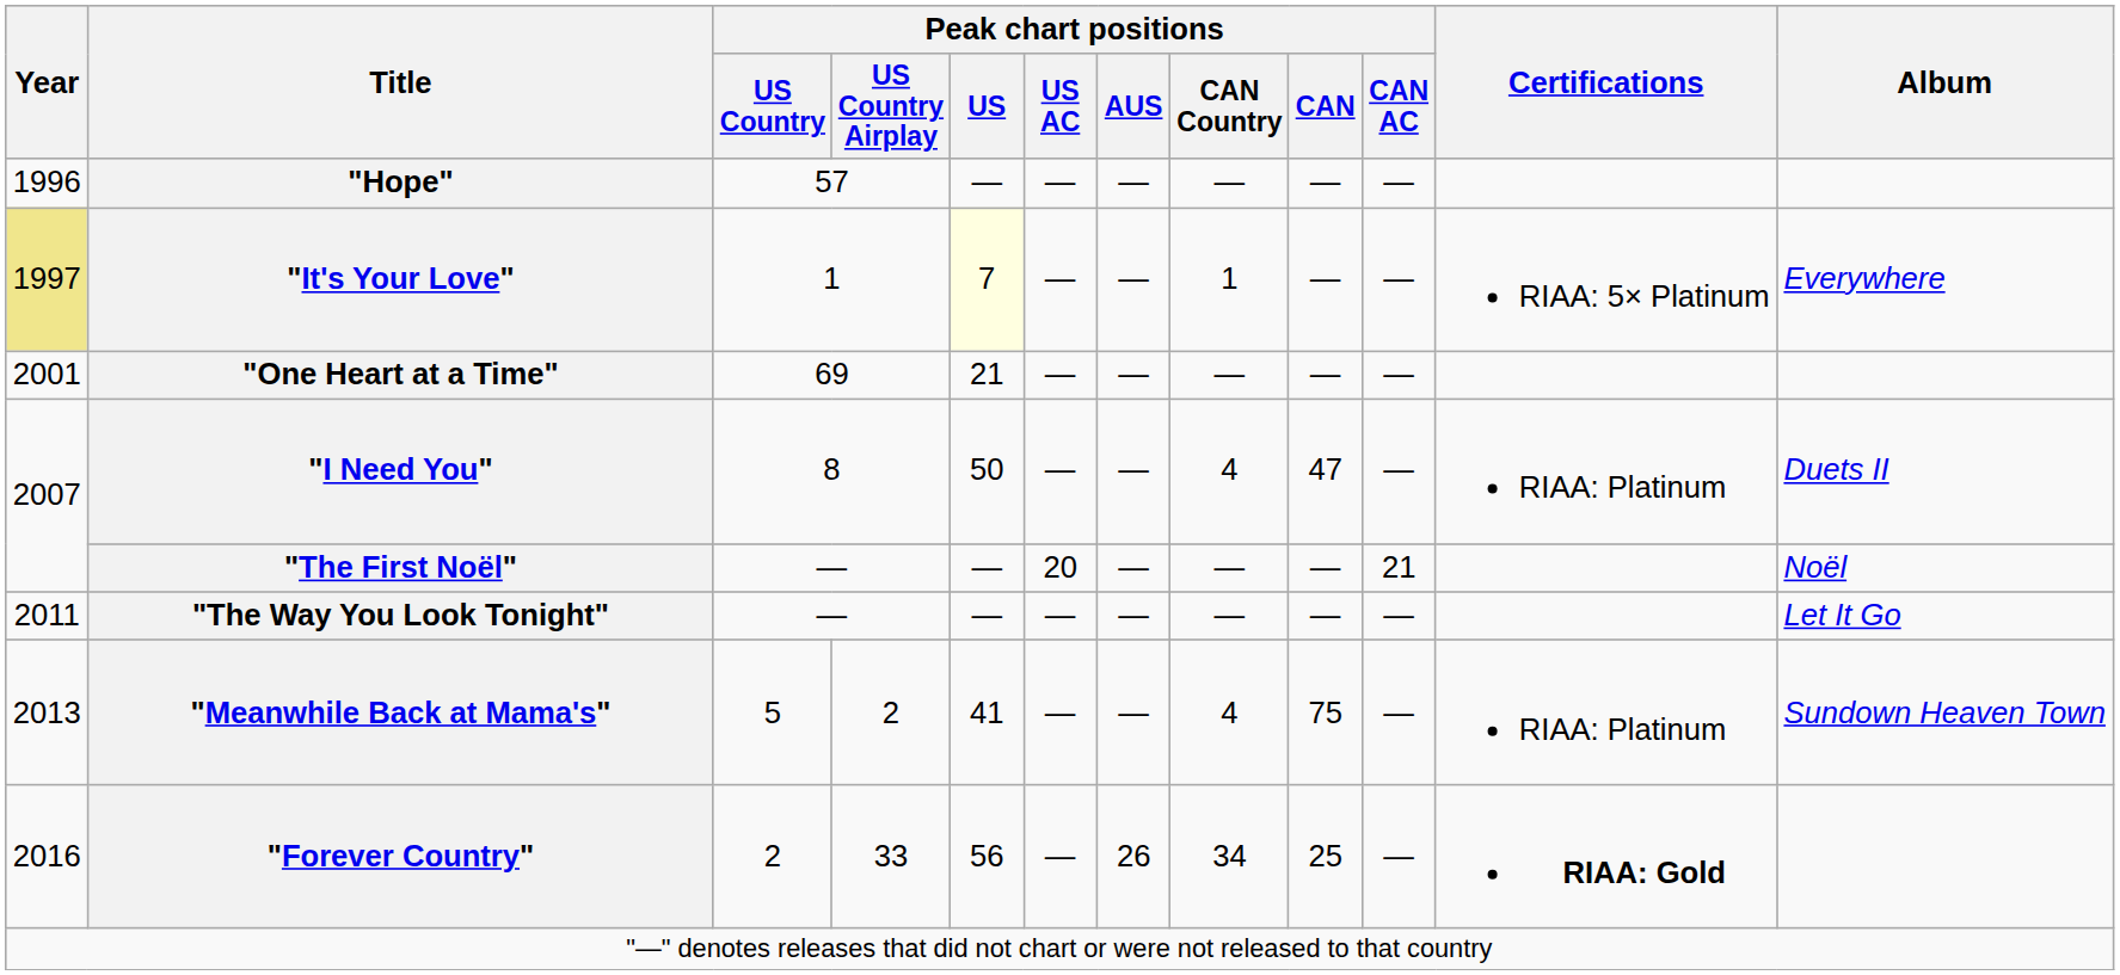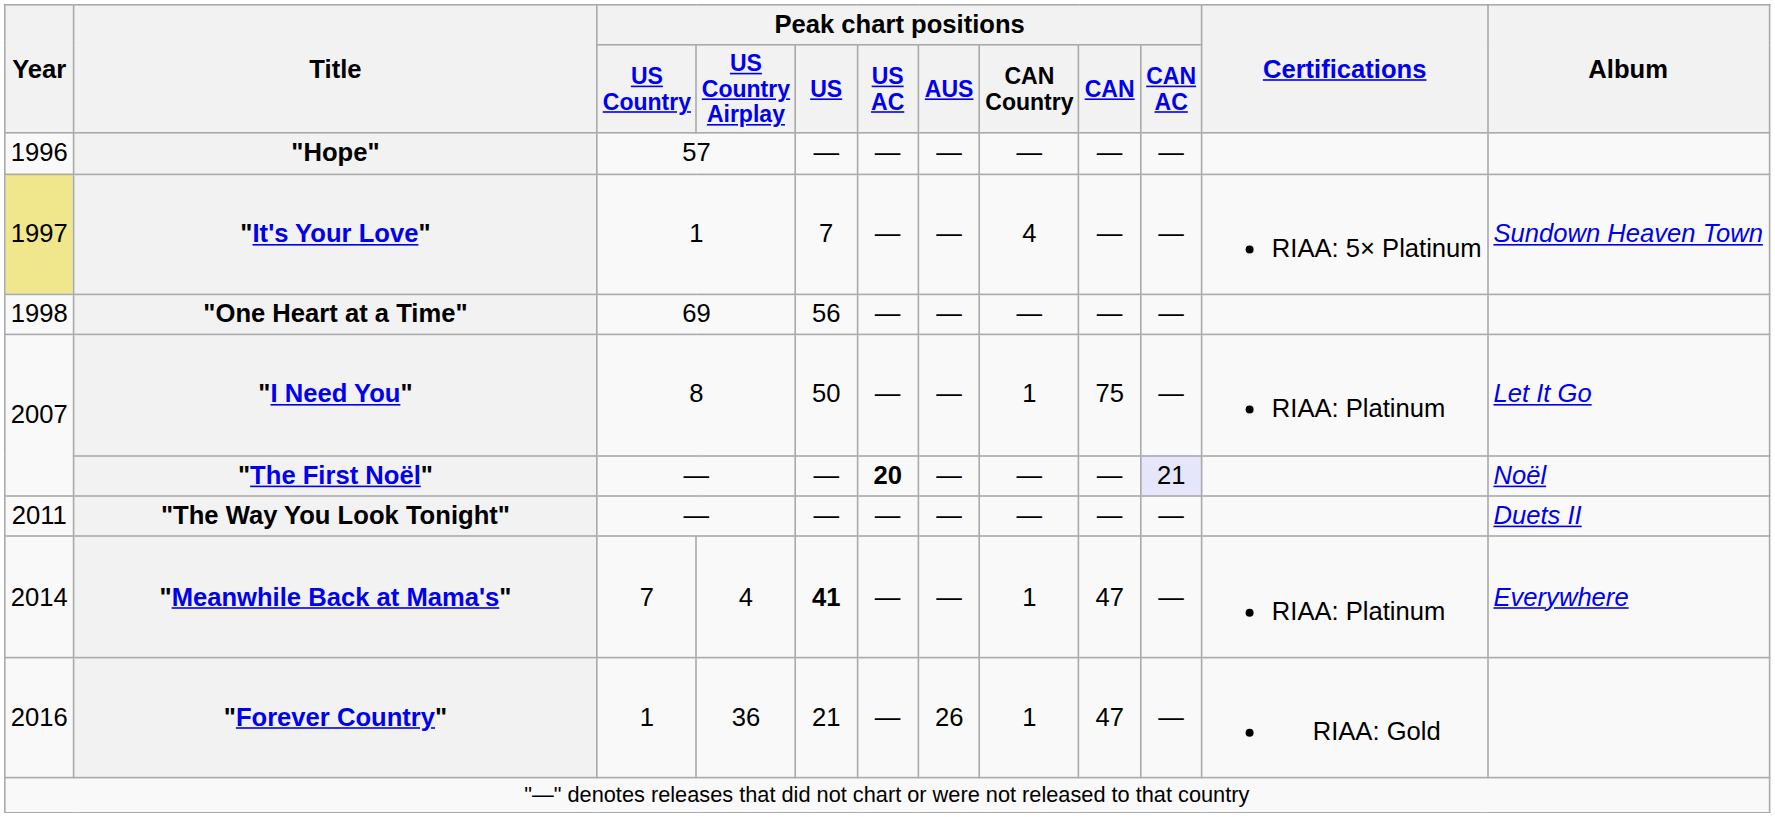 <table class="wikitable plainrowheaders" style="text-align:center;">
 <tr>
 <th scope="col" rowspan="2">Year</th>
 <th scope="col" rowspan="2" style="width:20em;">Title</th>
 <th scope="col" colspan="8">Peak chart positions</th>
 <th scope="col" rowspan="2"><a href='#'>Certifications</a></th>
 <th scope="col" rowspan="2">Album</th>
 </tr>
 <tr>
 <th scope="col" style="width:2.2em;font-size:90%;"><a href='#'>US Country</a><br></th>
 <th scope="col" style="width:2.2em;font-size:90%;"><a href='#'>US Country Airplay</a><br></th>
 <th scope="col" style="width:2.2em;font-size:90%;"><a href='#'>US</a><br></th>
 <th scope="col" style="width:2.2em;font-size:90%;"><a href='#'>US AC</a><br></th>
 <th scope="col" style="width:2.2em;font-size:90%;"><a href='#'>AUS</a><br></th>
 <th scope="col" style="width:2.2em;font-size:90%;">CAN Country<br></th>
 <th scope="col" style="width:2.2em;font-size:90%;"><a href='#'>CAN</a><br></th>
 <th scope="col" style="width:2.2em;font-size:90%;"><a href='#'>CAN AC</a><br></th>
 </tr>
 <tr>
 <td>1996</td>
 <th scope="row">"Hope"</th>
 <td colspan="2">57</td>
 <td>—</td>
 <td>—</td>
 <td>—</td>
 <td>—</td>
 <td>—</td>
 <td>—</td>
 <td></td>
 <td></td>
 </tr>
 <tr>
 <td style="background: khaki;">1997</td>
 <th scope="row">"<a href='#'>It's Your Love</a>"<br></th>
 <td colspan="2">1</td>
-<td style="background: lightyellow;">7</td>
+<td>7</td>
 <td>—</td>
 <td>—</td>
-<td>1</td>
+<td>4</td>
 <td>—</td>
 <td>—</td>
 <td align="left"><br><ul><li>RIAA: 5× Platinum</li></ul></td>
-<td align="left"><em><a href='#'>Everywhere</a></em></td>
+<td align="left"><em><a href='#'>Sundown Heaven Town</a></em></td>
 </tr>
 <tr>
-<td>2001</td>
+<td>1998</td>
 <th scope="row">"One Heart at a Time"</th>
 <td colspan="2">69</td>
-<td>21</td>
+<td>56</td>
 <td>—</td>
 <td>—</td>
 <td>—</td>
 <td>—</td>
 <td>—</td>
 <td></td>
 <td></td>
 </tr>
 <tr>
 <td rowspan="2">2007</td>
 <th scope="row">"<a href='#'>I Need You</a>"<br></th>
 <td colspan="2">8</td>
 <td>50</td>
 <td>—</td>
 <td>—</td>
-<td>4</td>
-<td>47</td>
+<td>1</td>
+<td>75</td>
 <td>—</td>
 <td align="left"><br><ul><li>RIAA: Platinum</li></ul></td>
-<td align="left"><em><a href='#'>Duets II</a></em></td>
+<td align="left"><em><a href='#'>Let It Go</a></em></td>
 </tr>
 <tr>
 <th scope="row">"<a href='#'>The First Noël</a>"<br></th>
 <td colspan="2">—</td>
 <td>—</td>
-<td>20</td>
+<td><strong>20</strong></td>
 <td>—</td>
 <td>—</td>
 <td>—</td>
-<td>21</td>
+<td style="background: lavender;">21</td>
 <td></td>
 <td align="left"><em><a href='#'>Noël</a></em></td>
 </tr>
 <tr>
 <td>2011</td>
 <th scope="row">"The Way You Look Tonight"<br></th>
 <td colspan="2">—</td>
 <td>—</td>
 <td>—</td>
 <td>—</td>
 <td>—</td>
 <td>—</td>
 <td>—</td>
 <td></td>
-<td align="left"><em><a href='#'>Let It Go</a></em></td>
+<td align="left"><em><a href='#'>Duets II</a></em></td>
 </tr>
 <tr>
-<td>2013</td>
+<td>2014</td>
 <th scope="row">"<a href='#'>Meanwhile Back at Mama's</a>"<br></th>
-<td>5</td>
-<td>2</td>
-<td>41</td>
+<td>7</td>
+<td>4</td>
+<td><strong>41</strong></td>
 <td>—</td>
 <td>—</td>
-<td>4</td>
-<td>75</td>
+<td>1</td>
+<td>47</td>
 <td>—</td>
 <td align="left"><br><ul><li>RIAA: Platinum</li></ul></td>
-<td align="left"><em><a href='#'>Sundown Heaven Town</a></em></td>
+<td align="left"><em><a href='#'>Everywhere</a></em></td>
 </tr>
 <tr>
 <td>2016</td>
 <th scope="row">"<a href='#'>Forever Country</a>"<br></th>
-<td>2</td>
-<td>33</td>
-<td>56</td>
+<td>1</td>
+<td>36</td>
+<td>21</td>
 <td>—</td>
 <td>26</td>
-<td>34</td>
-<td>25</td>
+<td>1</td>
+<td>47</td>
 <td>—</td>
-<td><strong><br><ul><li>RIAA: Gold</li></ul></strong></td>
+<td><br><ul><li>RIAA: Gold</li></ul></td>
 <td></td>
 </tr>
 <tr>
 <td colspan="12" style="font-size:85%">"—" denotes releases that did not chart or were not released to that country</td>
 </tr>
 </table>
